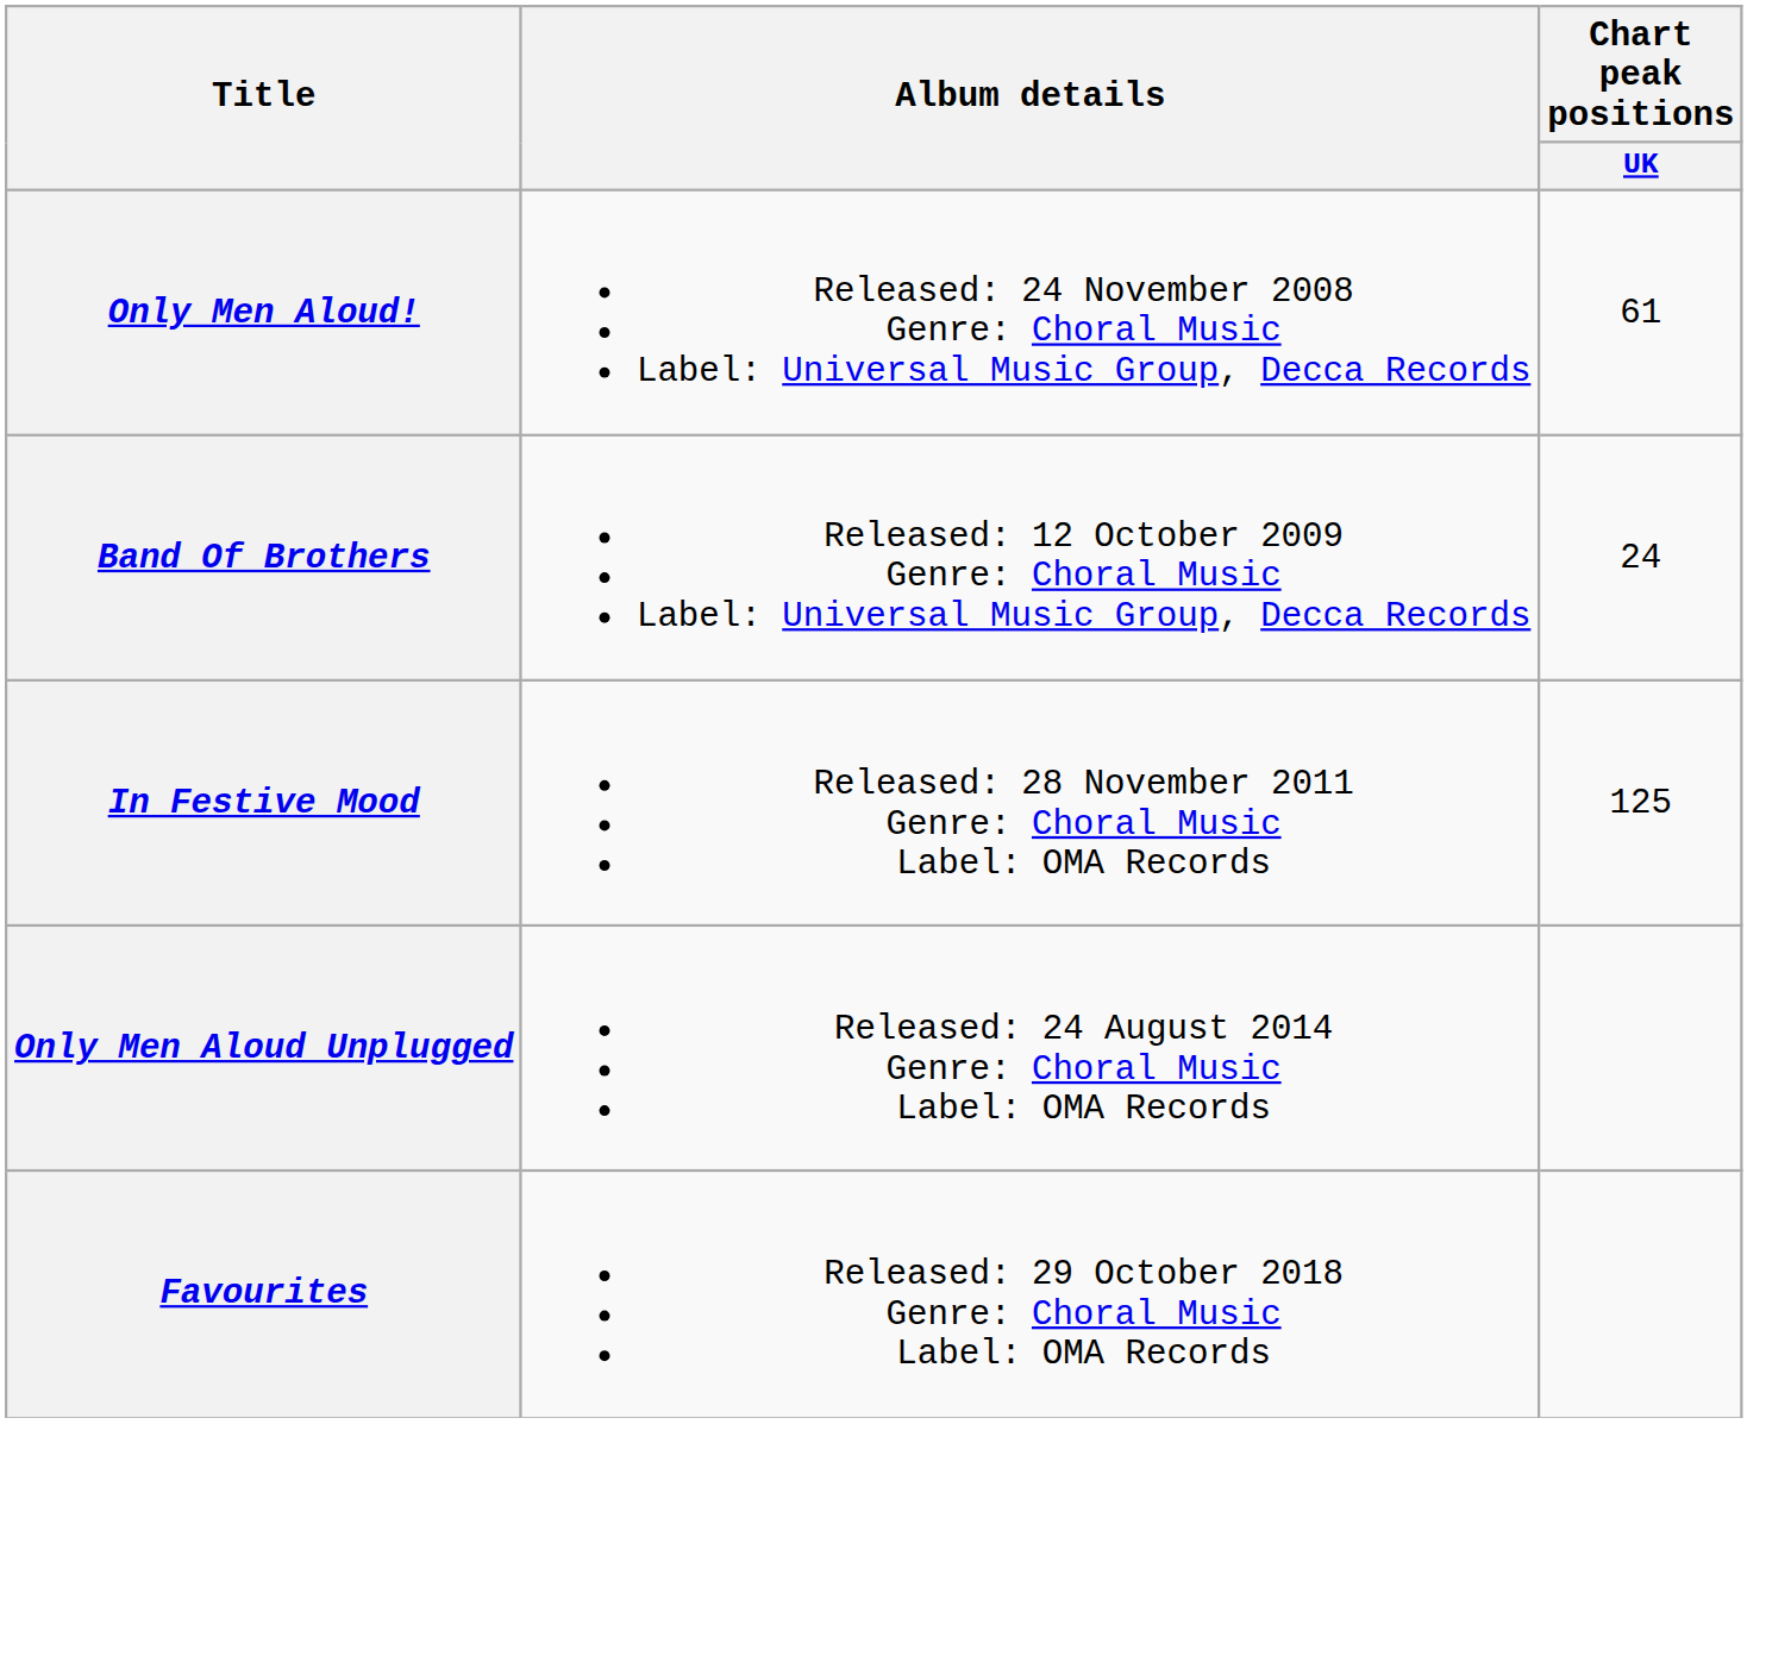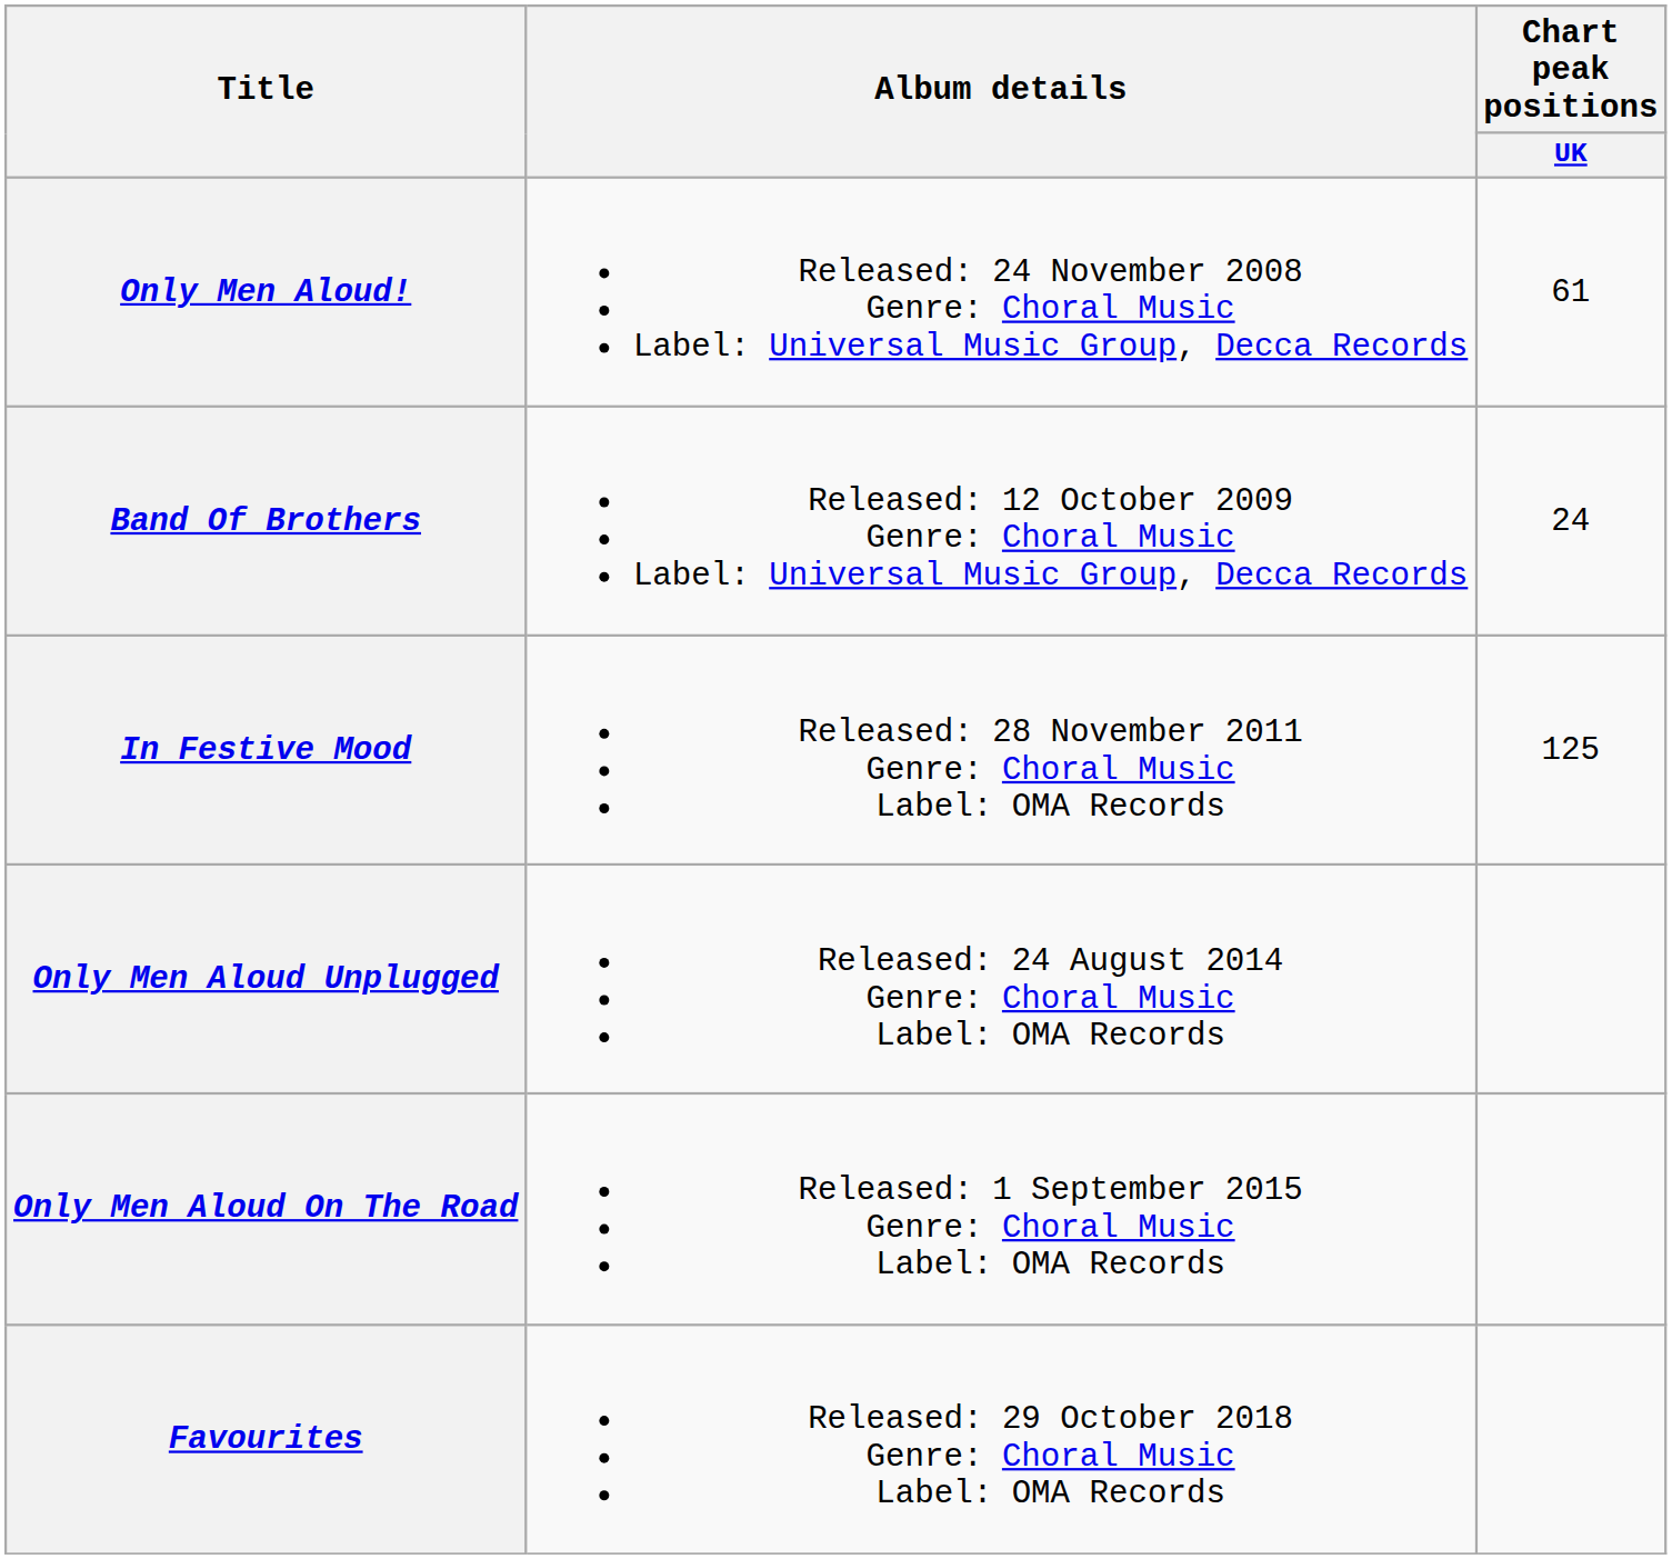 <table class="wikitable plainrowheaders" style="text-align:center;">
 <tr>
 <th scope="col" rowspan="2">Title</th>
 <th scope="col" rowspan="2">Album details</th>
 <th scope="col" colspan="1">Chart peak positions</th>
 </tr>
 <tr>
 <th scope="col" style="width:3em;font-size:85%;"><a href='#'>UK</a><br></th>
 </tr>
 <tr>
 <th scope="row"><em><a href='#'>Only Men Aloud!</a></em></th>
 <td><br><ul><li>Released: 24 November 2008</li><li>Genre: <a href='#'>Choral Music</a></li><li>Label: <a href='#'>Universal Music Group</a>, <a href='#'>Decca Records</a></li></ul></td>
 <td>61</td>
 </tr>
 <tr>
 <th scope="row"><em><a href='#'>Band Of Brothers</a></em></th>
 <td><br><ul><li>Released: 12 October 2009</li><li>Genre: <a href='#'>Choral Music</a></li><li>Label: <a href='#'>Universal Music Group</a>, <a href='#'>Decca Records</a></li></ul></td>
 <td>24</td>
 </tr>
 <tr>
 <th scope="row"><em><a href='#'>In Festive Mood</a></em></th>
 <td><br><ul><li>Released: 28 November 2011</li><li>Genre: <a href='#'>Choral Music</a></li><li>Label: OMA Records</li></ul></td>
 <td>125</td>
 </tr>
 <tr>
 <th scope="row"><em><a href='#'>Only Men Aloud Unplugged</a></em></th>
 <td><br><ul><li>Released: 24 August 2014</li><li>Genre: <a href='#'>Choral Music</a></li><li>Label: OMA Records</li></ul></td>
 <td></td>
 </tr>
 <tr>
+<th scope="row"><em><a href='#'>Only Men Aloud On The Road</a></em></th>
+<td><br><ul><li>Released: 1 September 2015</li><li>Genre: <a href='#'>Choral Music</a></li><li>Label: OMA Records</li></ul></td>
+<td></td>
+</tr>
+<tr>
 <th scope="row"><em><a href='#'>Favourites</a></em></th>
 <td><br><ul><li>Released: 29 October 2018</li><li>Genre: <a href='#'>Choral Music</a></li><li>Label: OMA Records</li></ul></td>
 <td></td>
 </tr>
 </table>
